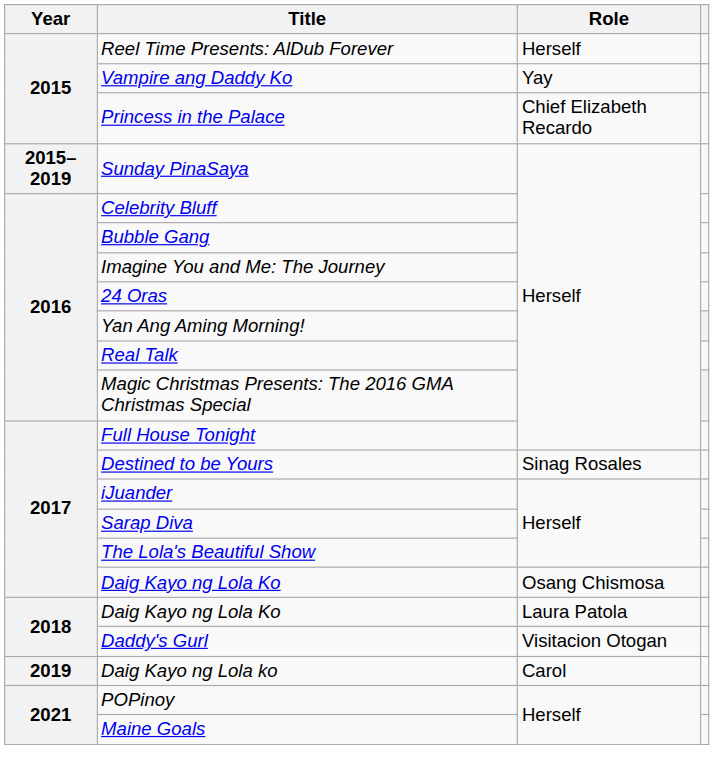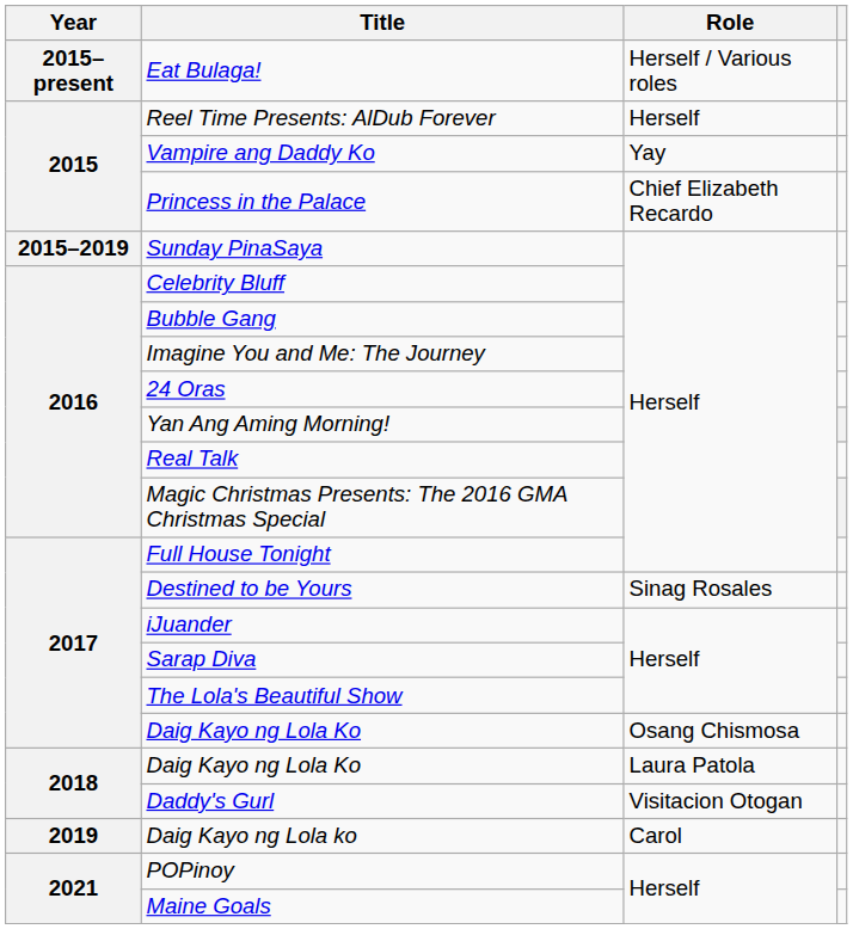 <table class="wikitable sortable plainrowheaders">
 <tr>
 <th scope="col">Year</th>
 <th scope="col">Title</th>
 <th scope="col">Role</th>
 <th scope="col"></th>
+</tr>
+<tr>
+<th scope="row">2015–present</th>
+<td><em><a href='#'>Eat Bulaga!</a></em></td>
+<td>Herself / Various roles</td>
+<td style="text-align: center;"></td>
 </tr>
 <tr>
 <th scope="row" rowspan="3">2015</th>
 <td><em>Reel Time Presents: AlDub Forever</em></td>
 <td>Herself</td>
 <td style="text-align: center;"></td>
 </tr>
 <tr>
 <td><em><a href='#'>Vampire ang Daddy Ko</a></em></td>
 <td>Yay</td>
 <td style="text-align: center;"></td>
 </tr>
 <tr>
 <td><em><a href='#'>Princess in the Palace</a></em></td>
 <td>Chief Elizabeth Recardo</td>
 <td style="text-align: center;"></td>
 </tr>
 <tr>
 <th scope="row">2015–2019</th>
 <td><em><a href='#'>Sunday PinaSaya</a></em></td>
 <td rowspan="9">Herself</td>
 <td style="text-align: center;"></td>
 </tr>
 <tr>
 <th scope="row" rowspan="7">2016</th>
 <td><em><a href='#'>Celebrity Bluff</a></em></td>
 <td style="text-align: center;"></td>
 </tr>
 <tr>
 <td><em><a href='#'>Bubble Gang</a></em></td>
 <td style="text-align: center;"></td>
 </tr>
 <tr>
 <td><em>Imagine You and Me: The Journey</em></td>
 <td style="text-align: center;"></td>
 </tr>
 <tr>
 <td><em><a href='#'>24 Oras</a></em></td>
 <td style="text-align: center;"></td>
 </tr>
 <tr>
 <td><em>Yan Ang Aming Morning!</em></td>
 <th></th>
 </tr>
 <tr>
 <td><em><a href='#'>Real Talk</a></em></td>
 <td style="text-align: center;"></td>
 </tr>
 <tr>
 <td><em>Magic Christmas Presents: The 2016 GMA Christmas Special</em></td>
 <th></th>
 </tr>
 <tr>
 <th scope="row" rowspan="6">2017</th>
 <td><em><a href='#'>Full House Tonight</a></em></td>
 <td style="text-align: center;"></td>
 </tr>
 <tr>
 <td><em><a href='#'>Destined to be Yours</a></em></td>
 <td>Sinag Rosales</td>
 <td style="text-align: center;"></td>
 </tr>
 <tr>
 <td><em><a href='#'>iJuander</a></em></td>
 <td rowspan="3">Herself</td>
 <td style="text-align: center;"></td>
 </tr>
 <tr>
 <td><em><a href='#'>Sarap Diva</a></em></td>
 <td style="text-align: center;"></td>
 </tr>
 <tr>
 <td><em><a href='#'>The Lola's Beautiful Show</a></em></td>
 <td style="text-align: center;"></td>
 </tr>
 <tr>
 <td><em><a href='#'>Daig Kayo ng Lola Ko</a></em></td>
 <td>Osang Chismosa</td>
 <td style="text-align: center;"></td>
 </tr>
 <tr>
 <th scope="row" rowspan="2">2018</th>
 <td><em>Daig Kayo ng Lola Ko</em></td>
 <td>Laura Patola</td>
 <td style="text-align: center;"></td>
 </tr>
 <tr>
 <td><em><a href='#'>Daddy's Gurl</a></em></td>
 <td>Visitacion Otogan</td>
 <td style="text-align: center;"></td>
 </tr>
 <tr>
 <th scope="row">2019</th>
 <td><em>Daig Kayo ng Lola ko</em></td>
 <td>Carol</td>
 <td style="text-align: center;"></td>
 </tr>
 <tr>
 <th scope="row" rowspan="2">2021</th>
 <td><em>POPinoy</em></td>
 <td rowspan="3">Herself</td>
 <td style="text-align: center;"></td>
 </tr>
 <tr>
 <td><em><a href='#'>Maine Goals</a></em></td>
 <td style="text-align: center;"></td>
 </tr>
 <tr>
 </tr>
 </table>
